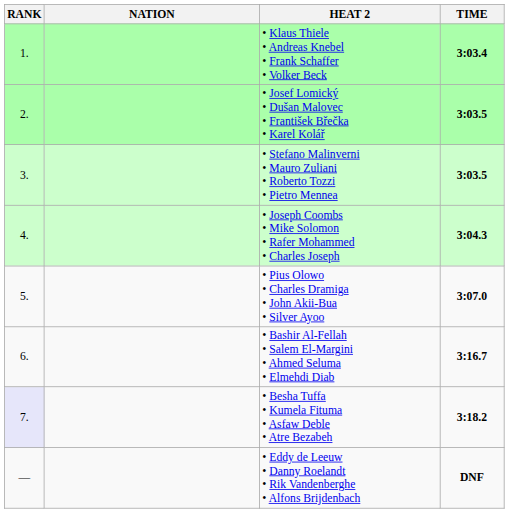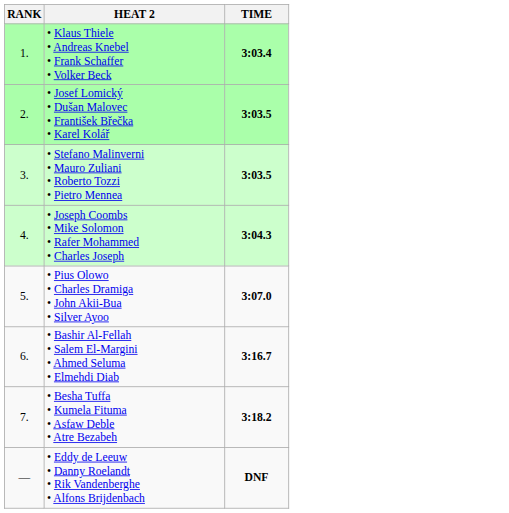 <table class="wikitable" style="border-collapse: collapse; font-size: 90%;">
 <tr>
 <th>RANK</th>
-<th style="width: 18em">NATION</th>
 <th style="width: 15em">HEAT 2</th>
 <th style="width: 5em">TIME</th>
 </tr>
 <tr style="background:#aaffaa;">
 <td align="center">1.</td>
-<td align="center"></td>
 <td>• <a href='#'>Klaus Thiele</a><br>• <a href='#'>Andreas Knebel</a><br>• <a href='#'>Frank Schaffer</a><br>• <a href='#'>Volker Beck</a></td>
 <td align="center"><strong>3:03.4</strong></td>
 </tr>
 <tr style="background:#aaffaa;">
 <td align="center">2.</td>
-<td align="center"></td>
 <td>• <a href='#'>Josef Lomický</a><br>• <a href='#'>Dušan Malovec</a><br>• <a href='#'>František Břečka</a><br>• <a href='#'>Karel Kolář</a></td>
 <td align="center"><strong>3:03.5</strong></td>
 </tr>
 <tr style="background:#ccffcc;">
 <td align="center">3.</td>
-<td align="center"></td>
 <td>• <a href='#'>Stefano Malinverni</a><br>• <a href='#'>Mauro Zuliani</a><br>• <a href='#'>Roberto Tozzi</a><br>• <a href='#'>Pietro Mennea</a></td>
 <td align="center"><strong>3:03.5</strong></td>
 </tr>
 <tr style="background:#ccffcc;">
 <td align="center">4.</td>
-<td align="center"></td>
 <td>• <a href='#'>Joseph Coombs</a><br>• <a href='#'>Mike Solomon</a><br>• <a href='#'>Rafer Mohammed</a><br>• <a href='#'>Charles Joseph</a></td>
 <td align="center"><strong>3:04.3</strong></td>
 </tr>
 <tr>
 <td align="center">5.</td>
-<td align="center"></td>
 <td>• <a href='#'>Pius Olowo</a><br>• <a href='#'>Charles Dramiga</a><br>• <a href='#'>John Akii-Bua</a><br>• <a href='#'>Silver Ayoo</a></td>
 <td align="center"><strong>3:07.0</strong></td>
 </tr>
 <tr>
 <td align="center">6.</td>
-<td align="center"></td>
 <td>• <a href='#'>Bashir Al-Fellah</a><br>• <a href='#'>Salem El-Margini</a><br>• <a href='#'>Ahmed Seluma</a><br>• <a href='#'>Elmehdi Diab</a></td>
 <td align="center"><strong>3:16.7</strong></td>
 </tr>
 <tr>
-<td align="center" style="background: lavender;">7.</td>
-<td align="center"></td>
+<td align="center">7.</td>
 <td>• <a href='#'>Besha Tuffa</a><br>• <a href='#'>Kumela Fituma</a><br>• <a href='#'>Asfaw Deble</a><br>• <a href='#'>Atre Bezabeh</a></td>
 <td align="center"><strong>3:18.2</strong></td>
 </tr>
 <tr>
 <td align="center">—</td>
-<td align="center"></td>
 <td>• <a href='#'>Eddy de Leeuw</a><br>• <a href='#'>Danny Roelandt</a><br>• <a href='#'>Rik Vandenberghe</a><br>• <a href='#'>Alfons Brijdenbach</a></td>
 <td align="center"><strong>DNF</strong></td>
 </tr>
 </table>
